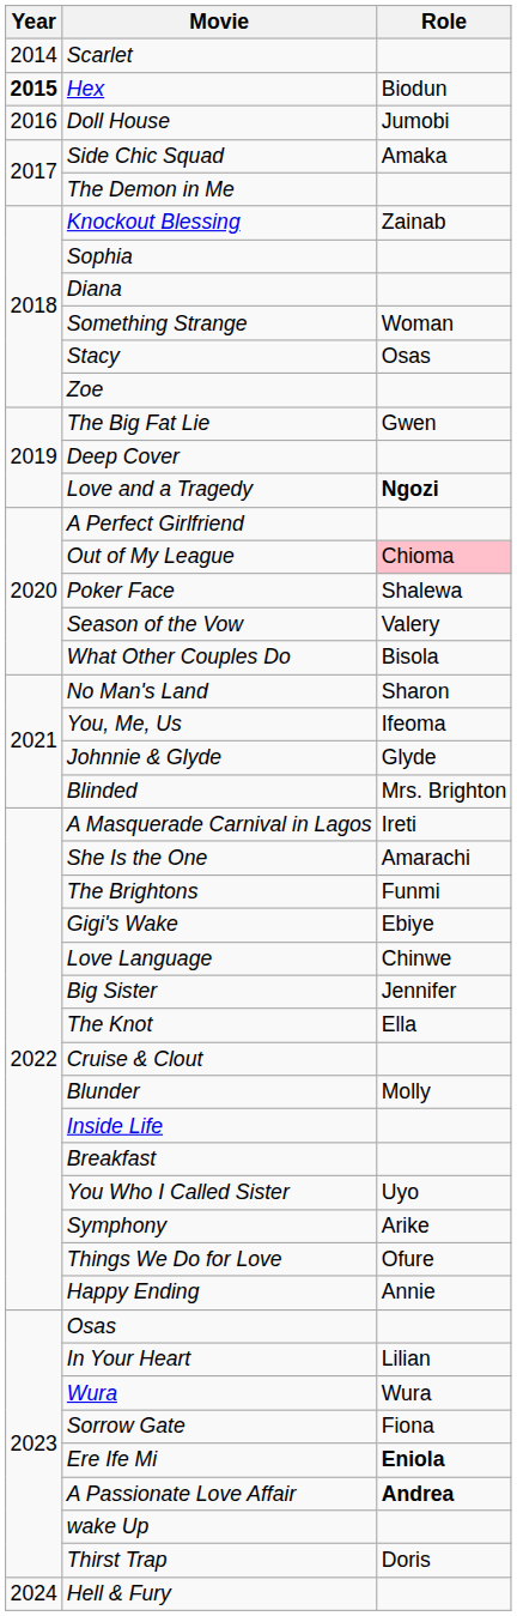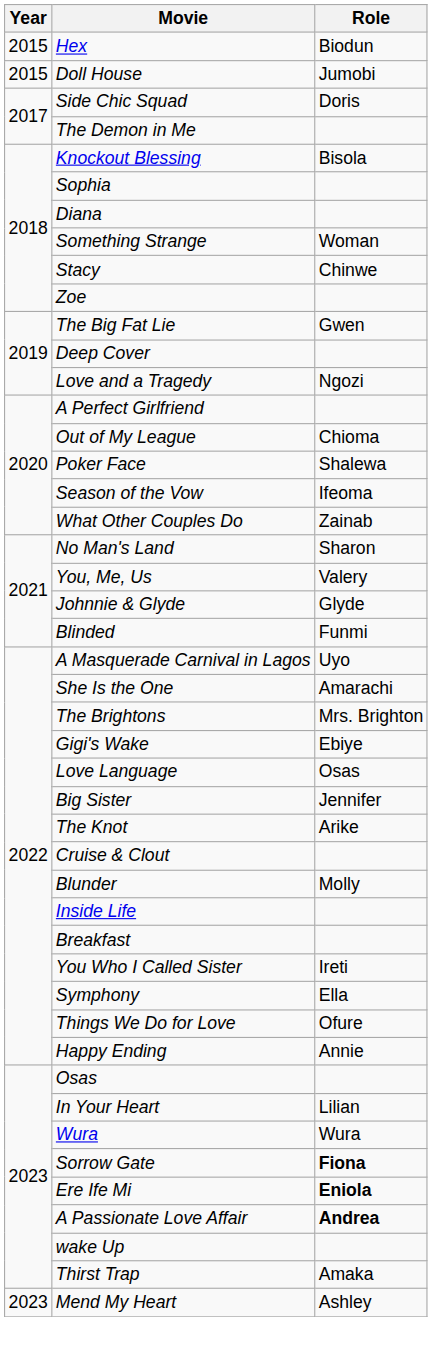 <table class="wikitable">
 <tr>
 <th>Year</th>
 <th>Movie</th>
 <th>Role</th>
 </tr>
 <tr>
-<td>2014</td>
-<td><em>Scarlet</em></td>
-<td></td>
-</tr>
-<tr>
-<td><strong>2015</strong></td>
+<td>2015</td>
 <td><a href='#'><em>Hex</em></a></td>
 <td>Biodun</td>
 </tr>
 <tr>
-<td>2016</td>
+<td>2015</td>
 <td><em>Doll House</em></td>
 <td>Jumobi</td>
 </tr>
 <tr>
 <td rowspan="2">2017</td>
 <td><em>Side Chic Squad</em></td>
-<td>Amaka</td>
+<td>Doris</td>
 </tr>
 <tr>
 <td><em>The Demon in Me</em></td>
 <td></td>
 </tr>
 <tr>
 <td rowspan="6">2018</td>
 <td><em><a href='#'>Knockout Blessing</a></em></td>
-<td>Zainab</td>
+<td>Bisola</td>
 </tr>
 <tr>
 <td><em>Sophia</em></td>
 <td></td>
 </tr>
 <tr>
 <td><em>Diana</em></td>
 <td></td>
 </tr>
 <tr>
 <td><em>Something Strange</em></td>
 <td>Woman</td>
 </tr>
 <tr>
 <td><em>Stacy</em></td>
-<td>Osas</td>
+<td>Chinwe</td>
 </tr>
 <tr>
 <td><em>Zoe</em></td>
 <td></td>
 </tr>
 <tr>
 <td rowspan="3">2019</td>
 <td><em>The Big Fat Lie</em></td>
 <td>Gwen</td>
 </tr>
 <tr>
 <td><em>Deep Cover</em></td>
 <td></td>
 </tr>
 <tr>
 <td><em>Love and a Tragedy</em></td>
-<td><strong>Ngozi</strong></td>
+<td>Ngozi</td>
 </tr>
 <tr>
 <td rowspan="5">2020</td>
 <td><em>A Perfect Girlfriend</em></td>
 <td></td>
 </tr>
 <tr>
 <td><em>Out of My League</em></td>
-<td style="background: pink;">Chioma</td>
+<td>Chioma</td>
 </tr>
 <tr>
 <td><em>Poker Face</em></td>
 <td>Shalewa</td>
 </tr>
 <tr>
 <td><em>Season of the Vow</em></td>
-<td>Valery</td>
+<td>Ifeoma</td>
 </tr>
 <tr>
 <td><em>What Other Couples Do</em></td>
-<td>Bisola</td>
+<td>Zainab</td>
 </tr>
 <tr>
 <td rowspan="4">2021</td>
 <td><em>No Man's Land</em></td>
 <td>Sharon</td>
 </tr>
 <tr>
 <td><em>You, Me, Us</em></td>
-<td>Ifeoma</td>
+<td>Valery</td>
 </tr>
 <tr>
 <td><em>Johnnie & Glyde</em></td>
 <td>Glyde</td>
 </tr>
 <tr>
 <td><em>Blinded</em></td>
-<td>Mrs. Brighton</td>
+<td>Funmi</td>
 </tr>
 <tr>
 <td rowspan="15">2022</td>
 <td><em>A Masquerade Carnival in Lagos</em></td>
-<td>Ireti</td>
+<td>Uyo</td>
 </tr>
 <tr>
 <td><em>She Is the One</em></td>
 <td>Amarachi</td>
 </tr>
 <tr>
 <td><em>The Brightons</em></td>
-<td>Funmi</td>
+<td>Mrs. Brighton</td>
 </tr>
 <tr>
 <td><em>Gigi's Wake</em></td>
 <td>Ebiye</td>
 </tr>
 <tr>
 <td><em>Love Language</em></td>
-<td>Chinwe</td>
+<td>Osas</td>
 </tr>
 <tr>
 <td><em>Big Sister</em></td>
 <td>Jennifer</td>
 </tr>
 <tr>
 <td><em>The Knot</em></td>
-<td>Ella</td>
+<td>Arike</td>
 </tr>
 <tr>
 <td><em>Cruise & Clout</em></td>
 <td></td>
 </tr>
 <tr>
 <td><em>Blunder</em></td>
 <td>Molly</td>
 </tr>
 <tr>
 <td><em><a href='#'>Inside Life</a></em></td>
 <td></td>
 </tr>
 <tr>
 <td><em>Breakfast</em></td>
 <td></td>
 </tr>
 <tr>
 <td><em>You Who I Called Sister</em></td>
-<td>Uyo</td>
+<td>Ireti</td>
 </tr>
 <tr>
 <td><em>Symphony</em></td>
-<td>Arike</td>
+<td>Ella</td>
 </tr>
 <tr>
 <td><em>Things We Do for Love</em></td>
 <td>Ofure</td>
 </tr>
 <tr>
 <td><em>Happy Ending</em></td>
 <td>Annie</td>
 </tr>
 <tr>
 <td rowspan="8">2023</td>
 <td><em>Osas</em></td>
 <td></td>
 </tr>
 <tr>
 <td><em>In Your Heart</em></td>
 <td>Lilian</td>
 </tr>
 <tr>
 <td><em><a href='#'>Wura</a></em></td>
 <td>Wura</td>
 </tr>
 <tr>
 <td><em>Sorrow Gate</em></td>
-<td>Fiona</td>
+<td><strong>Fiona</strong></td>
 </tr>
 <tr>
 <td><em>Ere Ife Mi</em></td>
 <td><strong>Eniola</strong></td>
 </tr>
 <tr>
 <td><em>A Passionate Love Affair</em></td>
 <td><strong>Andrea</strong></td>
 </tr>
 <tr>
 <td><em>wake Up</em></td>
 <td></td>
 </tr>
 <tr>
 <td><em>Thirst Trap</em></td>
-<td>Doris</td>
+<td>Amaka</td>
 </tr>
 <tr>
-<td>2024</td>
-<td><em>Hell & Fury</em></td>
-<td></td>
+<td>2023</td>
+<td><em>Mend My Heart</em> </td>
+<td>Ashley</td>
 </tr>
 </table>
